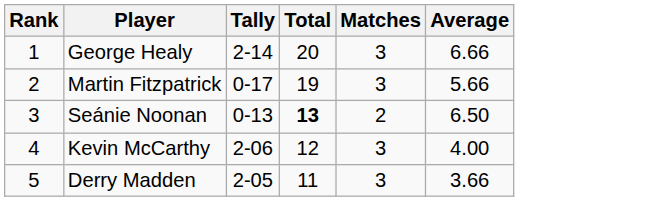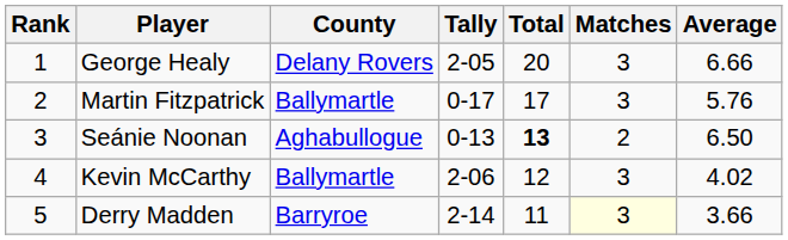 <table class="wikitable">
 <tr>
 <th>Rank</th>
 <th>Player</th>
+<th>County</th>
 <th>Tally</th>
 <th>Total</th>
 <th>Matches</th>
 <th>Average</th>
 </tr>
 <tr>
 <td rowspan=1 align=center>1</td>
 <td>George Healy</td>
-<td align=center>2-14</td>
+<td><a href='#'>Delany Rovers</a></td>
+<td align=center>2-05</td>
 <td align=center>20</td>
 <td align=center>3</td>
 <td align=center>6.66</td>
 </tr>
 <tr>
 <td rowspan=1 align=center>2</td>
 <td>Martin Fitzpatrick</td>
+<td><a href='#'>Ballymartle</a></td>
 <td align=center>0-17</td>
-<td align=center>19</td>
+<td align=center>17</td>
 <td align=center>3</td>
-<td align=center>5.66</td>
+<td align=center>5.76</td>
 </tr>
 <tr>
 <td rowspan=1 align=center>3</td>
 <td>Seánie Noonan</td>
+<td><a href='#'>Aghabullogue</a></td>
 <td align=center>0-13</td>
 <td align=center><strong>13</strong></td>
 <td align=center>2</td>
 <td align=center>6.50</td>
 </tr>
 <tr>
 <td rowspan=1 align=center>4</td>
 <td>Kevin McCarthy</td>
+<td><a href='#'>Ballymartle</a></td>
 <td align=center>2-06</td>
 <td align=center>12</td>
 <td align=center>3</td>
-<td align=center>4.00</td>
+<td align=center>4.02</td>
 </tr>
 <tr>
 <td rowspan=1 align=center>5</td>
 <td>Derry Madden</td>
-<td align=center>2-05</td>
+<td><a href='#'>Barryroe</a></td>
+<td align=center>2-14</td>
 <td align=center>11</td>
-<td align=center>3</td>
+<td align=center style="background: lightyellow;">3</td>
 <td align=center>3.66</td>
 </tr>
 </table>
